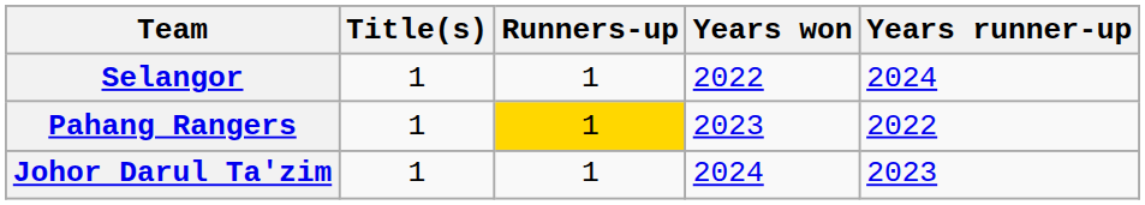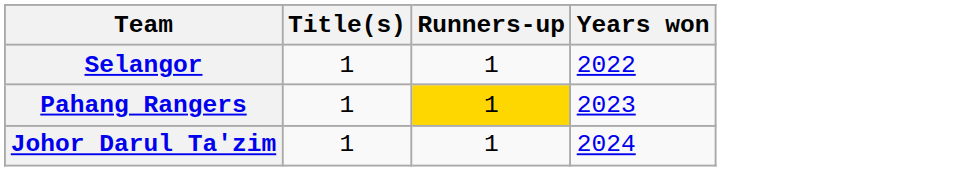 <table class="wikitable plainrowheaders sortable">
 <tr>
 <th>Team</th>
 <th>Title(s)</th>
 <th>Runners-up</th>
 <th>Years won</th>
-<th>Years runner-up</th>
 </tr>
 <tr>
 <th scope="row"><a href='#'>Selangor</a></th>
 <td style="text-align:center">1</td>
 <td style="text-align:center">1</td>
 <td><a href='#'>2022</a></td>
-<td><a href='#'>2024</a></td>
 </tr>
 <tr>
 <th scope="row"><a href='#'>Pahang Rangers</a></th>
 <td style="text-align:center">1</td>
 <td style="background: gold; text-align:center">1</td>
 <td><a href='#'>2023</a></td>
-<td><a href='#'>2022</a></td>
 </tr>
 <tr>
 <th scope="row"><a href='#'>Johor Darul Ta'zim</a></th>
 <td style="text-align:center">1</td>
 <td style="text-align:center">1</td>
 <td><a href='#'>2024</a></td>
-<td><a href='#'>2023</a></td>
 </tr>
 </table>
